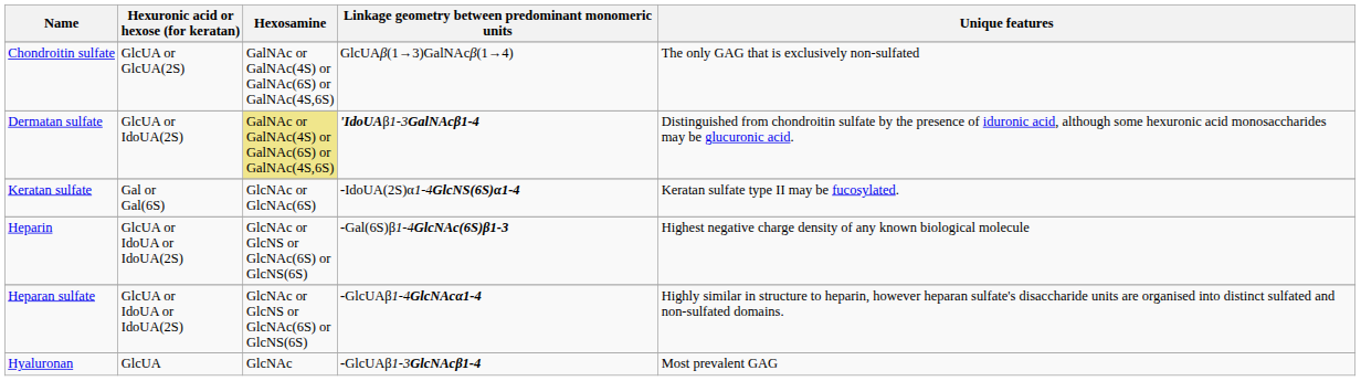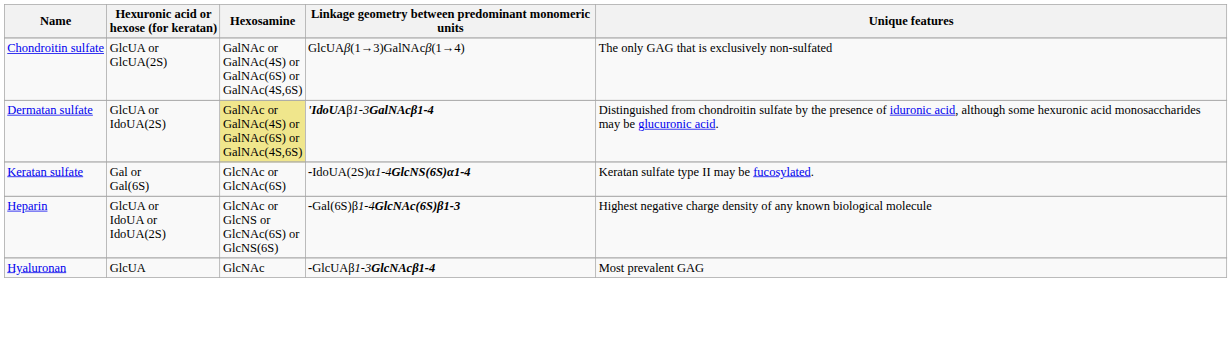 <table class="wikitable">
 <tr>
 <th><strong>Name</strong></th>
 <th><strong>Hexuronic acid or<br>hexose (for keratan)</strong></th>
 <th><strong>Hexosamine</strong></th>
 <th><strong>Linkage geometry between predominant monomeric units</strong></th>
 <th><strong>Unique features</strong></th>
 </tr>
 <tr>
 </tr>
 <tr valign="top">
 <td><a href='#'>Chondroitin sulfate</a></td>
 <td>GlcUA or<br>GlcUA(2S)</td>
 <td>GalNAc or<br>GalNAc(4S) or<br>GalNAc(6S) or<br>GalNAc(4S,6S)</td>
 <td>GlcUA<em>β</em>(1→3)GalNAc<em>β</em>(1→4)</td>
 <td>The only GAG that is exclusively non-sulfated</td>
 </tr>
 <tr>
 </tr>
 <tr valign="top">
 <td><a href='#'>Dermatan sulfate</a></td>
 <td>GlcUA or<br>IdoUA(2S)</td>
 <td style="background: khaki;">GalNAc or<br>GalNAc(4S) or<br>GalNAc(6S) or<br>GalNAc(4S,6S)</td>
 <td><strong><em>'IdoUA</em></strong>β<em>1-3<strong>GalNAc<strong><em>β</em>1-4</strong></td>
 <td>Distinguished from chondroitin sulfate by the presence of <a href='#'>iduronic acid</a>, although some hexuronic acid monosaccharides may be <a href='#'>glucuronic acid</a>.</td>
 </tr>
 <tr>
 </tr>
 <tr valign="top">
 <td><a href='#'>Keratan sulfate</a></td>
 <td>Gal or<br>Gal(6S)</td>
 <td>GlcNAc or<br>GlcNAc(6S)</td>
 <td><strong>-</strong>IdoUA(2S)</em></strong>α<em>1-4<strong>GlcNS(6S)<strong><em>α</em>1-4</strong></td>
 <td>Keratan sulfate type II may be <a href='#'>fucosylated</a>.</td>
 </tr>
 <tr>
 </tr>
 <tr valign="top">
 <td><a href='#'>Heparin</a></td>
 <td>GlcUA or<br>IdoUA or<br>IdoUA(2S)</td>
 <td>GlcNAc or<br>GlcNS or<br>GlcNAc(6S) or<br>GlcNS(6S)</td>
 <td><strong>-</strong>Gal(6S)</em></strong>β<em>1-4<strong>GlcNAc(6S)<strong><em>β</em>1-3</strong></td>
 <td>Highest negative charge density of any known biological molecule</td>
 </tr>
 <tr>
 </tr>
-<tr valign="top">
-<td><a href='#'>Heparan sulfate</a></td>
-<td>GlcUA or<br>IdoUA or<br>IdoUA(2S)</td>
-<td>GlcNAc or<br>GlcNS or<br>GlcNAc(6S) or<br>GlcNS(6S)</td>
-<td><strong>-</strong>GlcUA</em></strong>β<em>1-4<strong>GlcNAc<strong><em>α</em>1-4</strong></td>
-<td>Highly similar in structure to heparin, however heparan sulfate's disaccharide units are organised into distinct sulfated and non-sulfated domains.</td>
-</tr>
 <tr>
 </tr>
 <tr valign="top">
 <td><a href='#'>Hyaluronan</a></td>
 <td>GlcUA</td>
 <td>GlcNAc</td>
 <td><strong>-</strong>GlcUA</em></strong>β<em>1-3<strong>GlcNAc<strong><em>β</em>1-4</strong></td>
 <td>Most prevalent GAG</td>
 </tr>
 </table>
